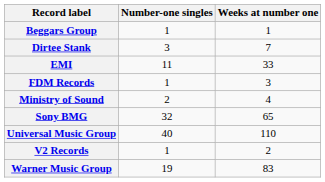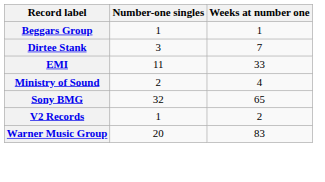 <table class="wikitable plainrowheaders sortable">
 <tr>
 <th scope=col>Record label</th>
 <th scope=col>Number-one singles</th>
 <th scope=col>Weeks at number one</th>
 </tr>
 <tr>
 <th scope=row><a href='#'>Beggars Group</a></th>
 <td align=center>1</td>
 <td align=center>1</td>
 </tr>
 <tr>
 <th scope=row><a href='#'>Dirtee Stank</a></th>
 <td align=center>3</td>
 <td align=center>7</td>
 </tr>
 <tr>
 <th scope=row><a href='#'>EMI</a></th>
 <td align=center>11</td>
 <td align=center>33</td>
 </tr>
 <tr>
-<th scope=row><a href='#'>FDM Records</a></th>
-<td align=center>1</td>
-<td align=center>3</td>
-</tr>
-<tr>
 <th scope=row><a href='#'>Ministry of Sound</a></th>
 <td align=center>2</td>
 <td align=center>4</td>
 </tr>
 <tr>
 <th scope=row><a href='#'>Sony BMG</a></th>
 <td align=center>32</td>
 <td align=center>65</td>
 </tr>
 <tr>
-<th scope=row><a href='#'>Universal Music Group</a></th>
-<td align=center>40</td>
-<td align=center>110</td>
-</tr>
-<tr>
 <th scope=row><a href='#'>V2 Records</a></th>
 <td align=center>1</td>
 <td align=center>2</td>
 </tr>
 <tr>
 <th scope=row><a href='#'>Warner Music Group</a></th>
-<td align=center>19</td>
+<td align=center>20</td>
 <td align=center>83</td>
 </tr>
 </table>
